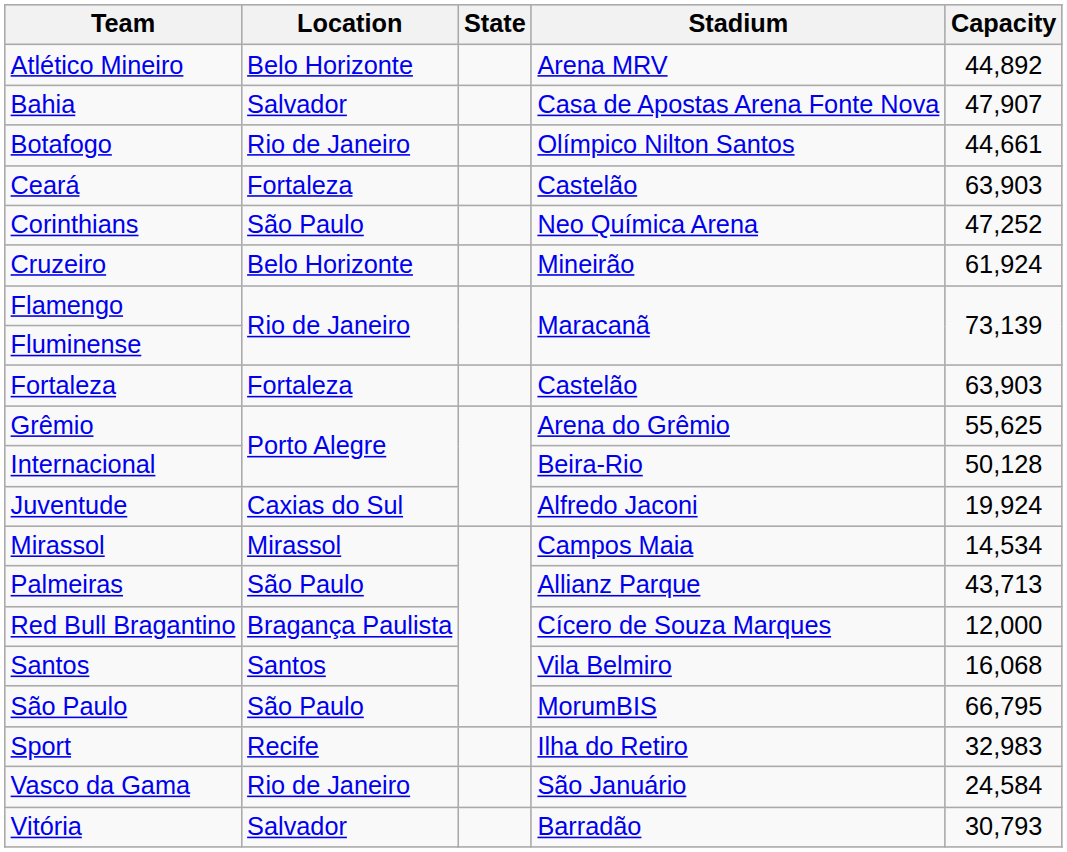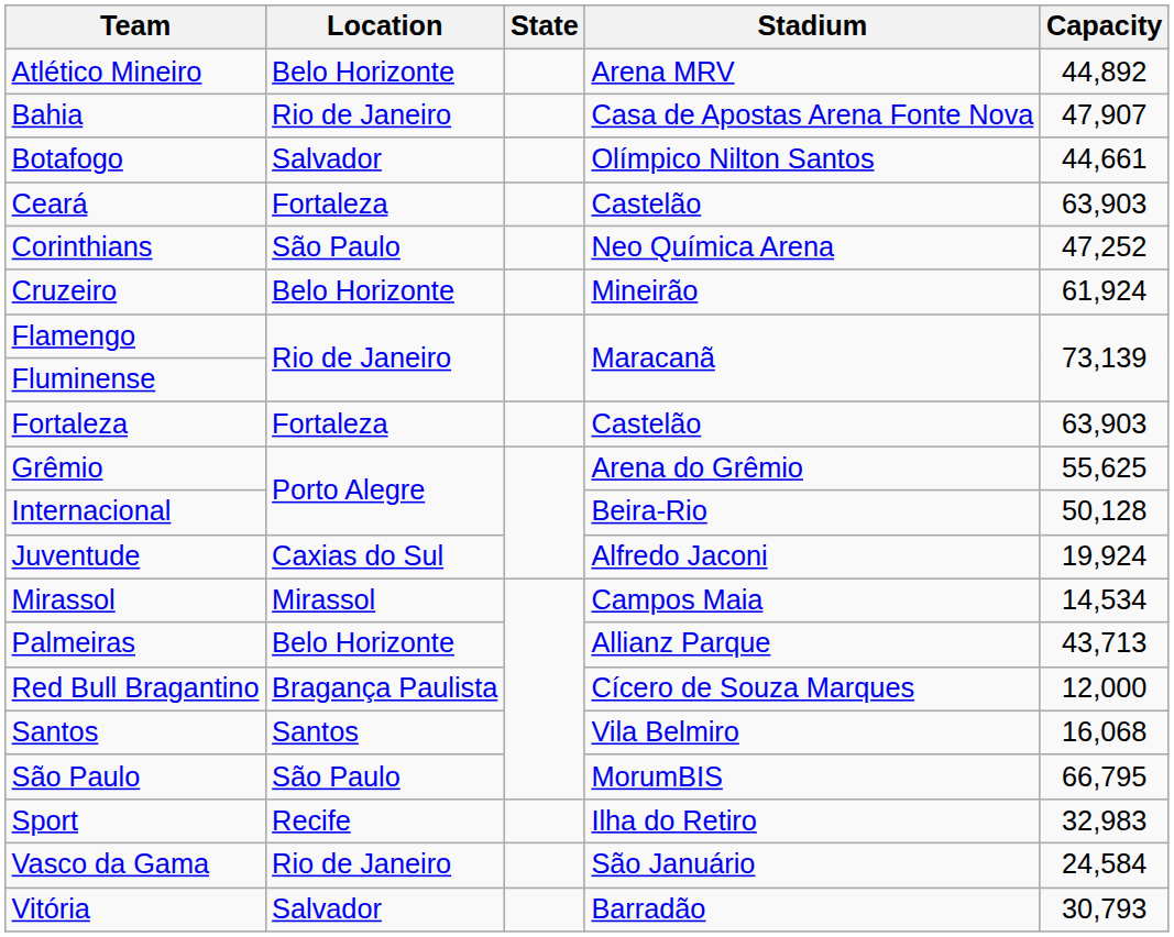 <table class="wikitable sortable" style="text-align: left;">
 <tr>
 <th>Team</th>
 <th>Location</th>
 <th>State</th>
 <th>Stadium</th>
 <th>Capacity</th>
 </tr>
 <tr>
 <td><a href='#'>Atlético Mineiro</a></td>
 <td><a href='#'>Belo Horizonte</a></td>
 <td></td>
 <td><a href='#'>Arena MRV</a></td>
 <td align=center>44,892</td>
 </tr>
 <tr>
 <td><a href='#'>Bahia</a></td>
-<td><a href='#'>Salvador</a></td>
+<td><a href='#'>Rio de Janeiro</a></td>
 <td></td>
 <td><a href='#'>Casa de Apostas Arena Fonte Nova</a></td>
 <td align=center>47,907</td>
 </tr>
 <tr>
 <td><a href='#'>Botafogo</a></td>
-<td><a href='#'>Rio de Janeiro</a></td>
+<td><a href='#'>Salvador</a></td>
 <td></td>
 <td><a href='#'>Olímpico Nilton Santos</a></td>
 <td align=center>44,661</td>
 </tr>
 <tr>
 <td><a href='#'>Ceará</a></td>
 <td><a href='#'>Fortaleza</a></td>
 <td></td>
 <td><a href='#'>Castelão</a></td>
 <td align=center>63,903</td>
 </tr>
 <tr>
 <td><a href='#'>Corinthians</a></td>
 <td><a href='#'>São Paulo</a></td>
 <td></td>
 <td><a href='#'>Neo Química Arena</a></td>
 <td align=center>47,252</td>
 </tr>
 <tr>
 <td><a href='#'>Cruzeiro</a></td>
 <td><a href='#'>Belo Horizonte</a></td>
 <td></td>
 <td><a href='#'>Mineirão</a></td>
 <td align=center>61,924</td>
 </tr>
 <tr>
 <td><a href='#'>Flamengo</a></td>
 <td rowspan="2"><a href='#'>Rio de Janeiro</a></td>
 <td rowspan="2"></td>
 <td rowspan="2"><a href='#'>Maracanã</a></td>
 <td rowspan="2"align="center">73,139</td>
 </tr>
 <tr>
 <td><a href='#'>Fluminense</a></td>
 </tr>
 <tr>
 <td><a href='#'>Fortaleza</a></td>
 <td><a href='#'>Fortaleza</a></td>
 <td></td>
 <td><a href='#'>Castelão</a></td>
 <td align=center>63,903</td>
 </tr>
 <tr>
 <td><a href='#'>Grêmio</a></td>
 <td rowspan="2"><a href='#'>Porto Alegre</a></td>
 <td rowspan="3"></td>
 <td><a href='#'>Arena do Grêmio</a></td>
 <td align=center>55,625</td>
 </tr>
 <tr>
 <td><a href='#'>Internacional</a></td>
 <td><a href='#'>Beira-Rio</a></td>
 <td align=center>50,128</td>
 </tr>
 <tr>
 <td><a href='#'>Juventude</a></td>
 <td><a href='#'>Caxias do Sul</a></td>
 <td><a href='#'>Alfredo Jaconi</a></td>
 <td align=center>19,924</td>
 </tr>
 <tr>
 <td><a href='#'>Mirassol</a></td>
 <td><a href='#'>Mirassol</a></td>
 <td rowspan="5"></td>
 <td><a href='#'>Campos Maia</a></td>
 <td align=center>14,534</td>
 </tr>
 <tr>
 <td><a href='#'>Palmeiras</a></td>
-<td><a href='#'>São Paulo</a></td>
+<td><a href='#'>Belo Horizonte</a></td>
 <td><a href='#'>Allianz Parque</a></td>
 <td align=center>43,713</td>
 </tr>
 <tr>
 <td><a href='#'>Red Bull Bragantino</a></td>
 <td><a href='#'>Bragança Paulista</a></td>
 <td><a href='#'>Cícero de Souza Marques</a></td>
 <td align=center>12,000</td>
 </tr>
 <tr>
 <td><a href='#'>Santos</a></td>
 <td><a href='#'>Santos</a></td>
 <td><a href='#'>Vila Belmiro</a></td>
 <td align=center>16,068</td>
 </tr>
 <tr>
 <td><a href='#'>São Paulo</a></td>
 <td><a href='#'>São Paulo</a></td>
 <td><a href='#'>MorumBIS</a></td>
 <td align=center>66,795</td>
 </tr>
 <tr>
 <td><a href='#'>Sport</a></td>
 <td><a href='#'>Recife</a></td>
 <td></td>
 <td><a href='#'>Ilha do Retiro</a></td>
 <td align=center>32,983</td>
 </tr>
 <tr>
 <td><a href='#'>Vasco da Gama</a></td>
 <td><a href='#'>Rio de Janeiro</a></td>
 <td></td>
 <td><a href='#'>São Januário</a></td>
 <td align=center>24,584</td>
 </tr>
 <tr>
 <td><a href='#'>Vitória</a></td>
 <td><a href='#'>Salvador</a></td>
 <td></td>
 <td><a href='#'>Barradão</a></td>
 <td align=center>30,793</td>
 </tr>
 </table>
